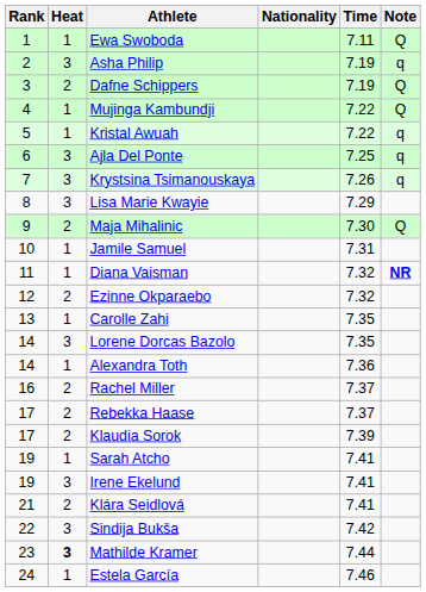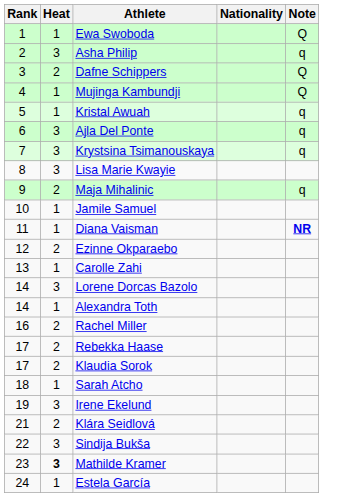 <table class="wikitable sortable" style="text-align:center">
 <tr>
 <th>Rank</th>
 <th>Heat</th>
 <th>Athlete</th>
 <th>Nationality</th>
-<th>Time</th>
 <th>Note</th>
 </tr>
 <tr bgcolor=ccffcc>
 <td>1</td>
 <td>1</td>
 <td align=left><a href='#'>Ewa Swoboda</a></td>
 <td align=left></td>
-<td>7.11</td>
 <td>Q</td>
 </tr>
 <tr bgcolor=ccffcc>
 <td>2</td>
 <td>3</td>
 <td align=left><a href='#'>Asha Philip</a></td>
 <td align=left></td>
-<td>7.19</td>
 <td>q</td>
 </tr>
 <tr bgcolor=ccffcc>
 <td>3</td>
 <td>2</td>
 <td align="left"><a href='#'>Dafne Schippers</a></td>
 <td align=left></td>
-<td>7.19</td>
 <td>Q</td>
 </tr>
 <tr bgcolor=ccffcc>
 <td>4</td>
 <td>1</td>
 <td align="left"><a href='#'>Mujinga Kambundji</a></td>
 <td align=left></td>
-<td>7.22</td>
 <td>Q</td>
 </tr>
 <tr bgcolor=ddffdd>
 <td>5</td>
 <td>1</td>
 <td align=left><a href='#'>Kristal Awuah</a></td>
 <td align=left></td>
-<td>7.22</td>
 <td>q</td>
 </tr>
 <tr bgcolor=ccffcc>
 <td>6</td>
 <td>3</td>
 <td align="left"><a href='#'>Ajla Del Ponte</a></td>
 <td align=left></td>
-<td>7.25</td>
 <td>q</td>
 </tr>
 <tr bgcolor=ddffdd>
 <td>7</td>
 <td>3</td>
 <td align="left"><a href='#'>Krystsina Tsimanouskaya</a></td>
 <td align=left></td>
-<td>7.26</td>
 <td>q</td>
 </tr>
 <tr>
 <td>8</td>
 <td>3</td>
 <td align="left"><a href='#'>Lisa Marie Kwayie</a></td>
 <td align=left></td>
-<td>7.29</td>
 <td></td>
 </tr>
 <tr bgcolor=ccffcc>
 <td>9</td>
 <td>2</td>
 <td align=left><a href='#'>Maja Mihalinic</a></td>
 <td align="left"></td>
-<td>7.30</td>
-<td>Q</td>
+<td>q</td>
 </tr>
 <tr>
 <td>10</td>
 <td>1</td>
 <td align="left"><a href='#'>Jamile Samuel</a></td>
 <td align="left"></td>
-<td>7.31</td>
 <td></td>
 </tr>
 <tr>
 <td>11</td>
 <td>1</td>
 <td align="left"><a href='#'>Diana Vaisman</a></td>
 <td align="left"></td>
-<td>7.32</td>
 <td><strong><a href='#'>NR</a></strong></td>
 </tr>
 <tr>
 <td>12</td>
 <td>2</td>
 <td align="left"><a href='#'>Ezinne Okparaebo</a></td>
 <td align="left"></td>
-<td>7.32</td>
 <td></td>
 </tr>
 <tr>
 <td>13</td>
 <td>1</td>
 <td align="left"><a href='#'>Carolle Zahi</a></td>
 <td align="left"></td>
-<td>7.35</td>
 <td></td>
 </tr>
 <tr>
 <td>14</td>
 <td>3</td>
 <td align="left"><a href='#'>Lorene Dorcas Bazolo</a></td>
 <td align="left"></td>
-<td>7.35</td>
 <td></td>
 </tr>
 <tr>
 <td>14</td>
 <td>1</td>
 <td align="left"><a href='#'>Alexandra Toth</a></td>
 <td align="left"></td>
-<td>7.36</td>
 <td></td>
 </tr>
 <tr>
 <td>16</td>
 <td>2</td>
 <td align="left"><a href='#'>Rachel Miller</a></td>
 <td align="left"></td>
-<td>7.37</td>
 <td></td>
 </tr>
 <tr>
 <td>17</td>
 <td>2</td>
 <td align=left><a href='#'>Rebekka Haase</a></td>
 <td align="left"></td>
-<td>7.37</td>
 <td></td>
 </tr>
 <tr>
 <td>17</td>
 <td>2</td>
 <td align="left"><a href='#'>Klaudia Sorok</a></td>
 <td align="left"></td>
-<td>7.39</td>
 <td></td>
 </tr>
 <tr>
-<td>19</td>
+<td>18</td>
 <td>1</td>
 <td align="left"><a href='#'>Sarah Atcho</a></td>
 <td align="left"></td>
-<td>7.41</td>
 <td></td>
 </tr>
 <tr>
 <td>19</td>
 <td>3</td>
 <td align=left><a href='#'>Irene Ekelund</a></td>
 <td align="left"></td>
-<td>7.41</td>
 <td></td>
 </tr>
 <tr>
 <td>21</td>
 <td>2</td>
 <td align="left"><a href='#'>Klára Seidlová</a></td>
 <td align="left"></td>
-<td>7.41</td>
 <td></td>
 </tr>
 <tr>
 <td>22</td>
 <td>3</td>
 <td align="left"><a href='#'>Sindija Bukša</a></td>
 <td align="left"></td>
-<td>7.42</td>
 <td></td>
 </tr>
 <tr>
 <td>23</td>
 <td><strong>3</strong></td>
 <td align="left"><a href='#'>Mathilde Kramer</a></td>
 <td align="left"></td>
-<td>7.44</td>
 <td></td>
 </tr>
 <tr>
 <td>24</td>
 <td>1</td>
 <td align="left"><a href='#'>Estela García</a></td>
 <td align="left"></td>
-<td>7.46</td>
 <td></td>
 </tr>
 </table>
